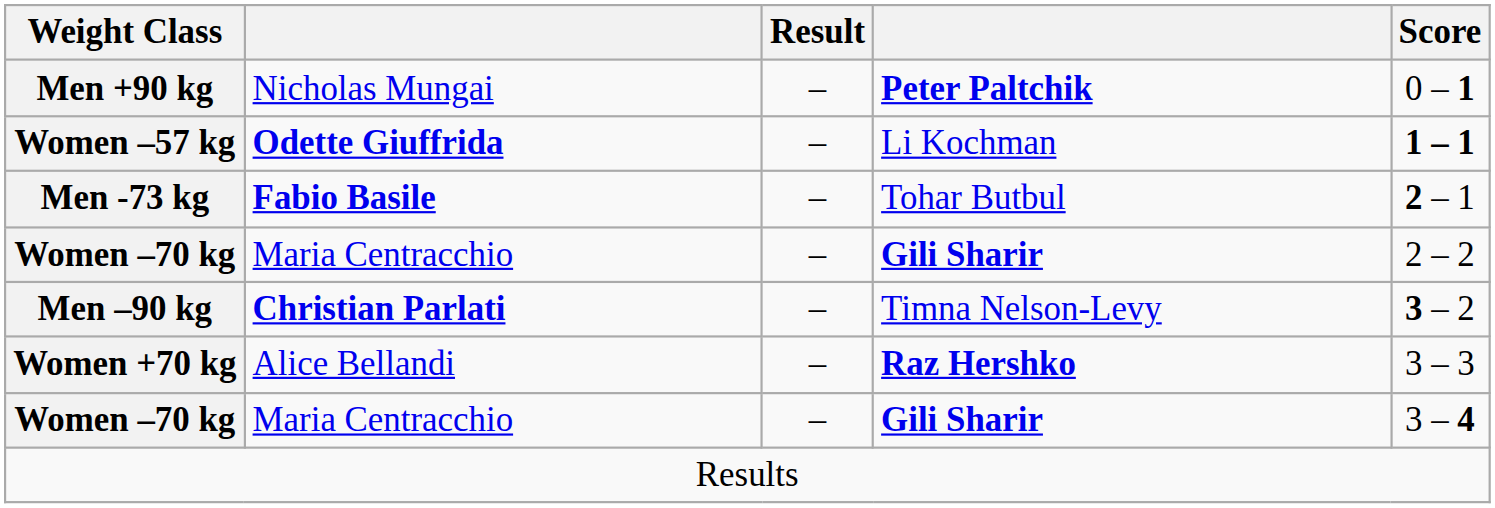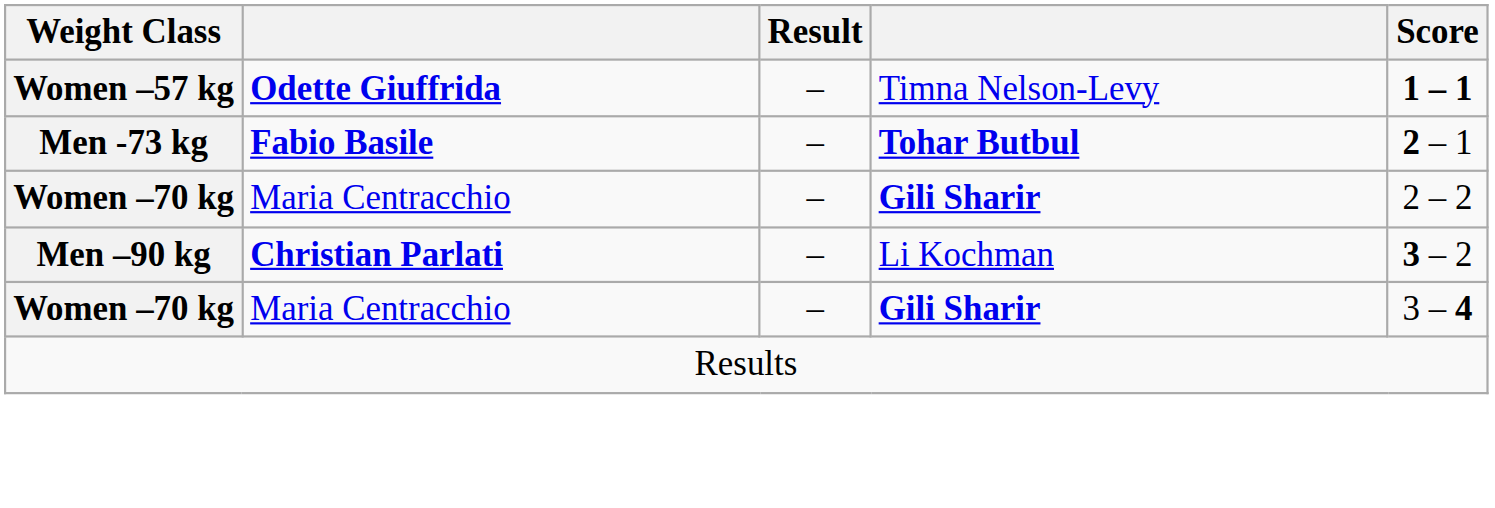 <table class="wikitable">
 <tr>
 <th>Weight Class</th>
 <th style="width: 230px;"></th>
 <th>Result</th>
 <th style="width: 230px;"><strong></strong></th>
 <th>Score</th>
 </tr>
 <tr>
-<th>Men +90 kg</th>
-<td><a href='#'>Nicholas Mungai</a></td>
-<td align=center> – <strong></strong></td>
-<td><strong><a href='#'>Peter Paltchik</a></strong></td>
-<td align=center>0 – <strong>1</strong></td>
-</tr>
-<tr>
 <th>Women –57 kg</th>
 <td><strong><a href='#'>Odette Giuffrida</a></strong></td>
 <td align=center><strong></strong> – </td>
-<td><a href='#'>Li Kochman</a></td>
+<td><a href='#'>Timna Nelson-Levy</a></td>
 <td align=center><strong>1 – 1</strong></td>
 </tr>
 <tr>
 <th>Men -73 kg</th>
 <td><strong><a href='#'>Fabio Basile</a></strong></td>
 <td align=center><strong></strong> – </td>
-<td><a href='#'>Tohar Butbul</a></td>
+<td><strong><a href='#'>Tohar Butbul</a></strong></td>
 <td align=center><strong>2</strong> – 1</td>
 </tr>
 <tr>
 <th>Women –70 kg</th>
 <td><a href='#'>Maria Centracchio</a></td>
 <td align=center> – <strong></strong></td>
 <td><strong><a href='#'>Gili Sharir</a></strong></td>
 <td align=center>2 – 2</td>
 </tr>
 <tr>
 <th>Men –90 kg</th>
 <td><strong><a href='#'>Christian Parlati</a></strong></td>
 <td align=center><strong></strong> – </td>
-<td><a href='#'>Timna Nelson-Levy</a></td>
+<td><a href='#'>Li Kochman</a></td>
 <td align=center><strong>3</strong> – 2</td>
-</tr>
-<tr>
-<th>Women +70 kg</th>
-<td><a href='#'>Alice Bellandi</a></td>
-<td align=center> – <strong></strong></td>
-<td><strong><a href='#'>Raz Hershko</a></strong></td>
-<td align=center>3 – 3</td>
 </tr>
 <tr>
 <th>Women –70 kg</th>
 <td><a href='#'>Maria Centracchio</a></td>
 <td align=center> – <strong></strong></td>
 <td><strong><a href='#'>Gili Sharir</a></strong></td>
 <td align=center>3 – <strong>4</strong></td>
 </tr>
 <tr>
 <td align=center colspan=5>Results</td>
 </tr>
 </table>
